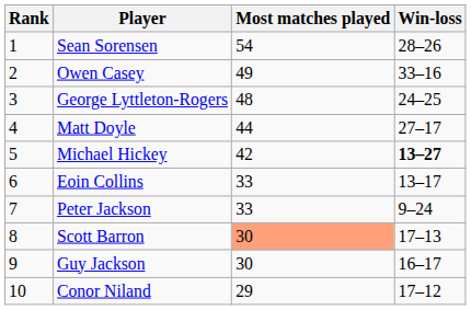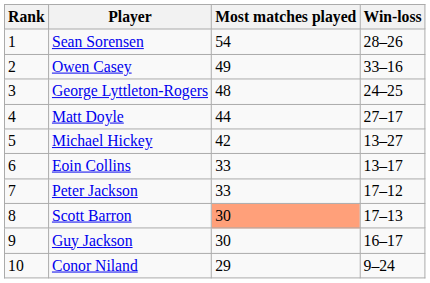 <table class="wikitable">
 <tr>
 <th>Rank</th>
 <th>Player</th>
 <th>Most matches played</th>
 <th>Win-loss</th>
 </tr>
 <tr>
 <td>1</td>
 <td><a href='#'>Sean Sorensen</a></td>
 <td>54</td>
 <td>28–26</td>
 </tr>
 <tr>
 <td>2</td>
 <td><a href='#'>Owen Casey</a></td>
 <td>49</td>
 <td>33–16</td>
 </tr>
 <tr>
 <td>3</td>
 <td><a href='#'>George Lyttleton-Rogers</a></td>
 <td>48</td>
 <td>24–25</td>
 </tr>
 <tr>
 <td>4</td>
 <td><a href='#'>Matt Doyle</a></td>
 <td>44</td>
 <td>27–17</td>
 </tr>
 <tr>
 <td>5</td>
 <td><a href='#'>Michael Hickey</a></td>
 <td>42</td>
-<td><strong>13–27</strong></td>
+<td>13–27</td>
 </tr>
 <tr>
 <td>6</td>
 <td><a href='#'>Eoin Collins</a></td>
 <td>33</td>
 <td>13–17</td>
 </tr>
 <tr>
 <td>7</td>
 <td><a href='#'>Peter Jackson</a></td>
 <td>33</td>
-<td>9–24</td>
+<td>17–12</td>
 </tr>
 <tr>
 <td>8</td>
 <td><a href='#'>Scott Barron</a></td>
 <td style="background: lightsalmon;">30</td>
 <td>17–13</td>
 </tr>
 <tr>
 <td>9</td>
 <td><a href='#'>Guy Jackson</a></td>
 <td>30</td>
 <td>16–17</td>
 </tr>
 <tr>
 <td>10</td>
 <td><a href='#'>Conor Niland</a></td>
 <td>29</td>
-<td>17–12</td>
+<td>9–24</td>
 </tr>
 </table>
